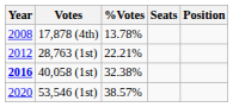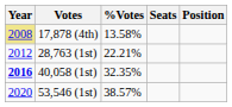 <table class="wikitable">
 <tr>
 <th>Year</th>
 <th>Votes</th>
 <th>%Votes</th>
 <th>Seats</th>
 <th>Position</th>
 </tr>
 <tr>
-<td><a href='#'>2008</a></td>
+<td style="background: khaki;"><a href='#'>2008</a></td>
 <td>17,878 (4th)</td>
-<td>13.78%</td>
+<td>13.58%</td>
 <td></td>
 <td></td>
 </tr>
 <tr>
 <td><a href='#'>2012</a></td>
 <td>28,763 (1st)</td>
 <td>22.21%</td>
 <td></td>
 <td></td>
 </tr>
 <tr>
 <td><strong><a href='#'>2016</a></strong></td>
 <td>40,058 (1st)</td>
-<td>32.38%</td>
+<td>32.35%</td>
 <td></td>
 <td></td>
 </tr>
 <tr>
 <td><a href='#'>2020</a></td>
 <td>53,546 (1st)</td>
 <td>38.57%</td>
 <td></td>
 <td></td>
 </tr>
 </table>
